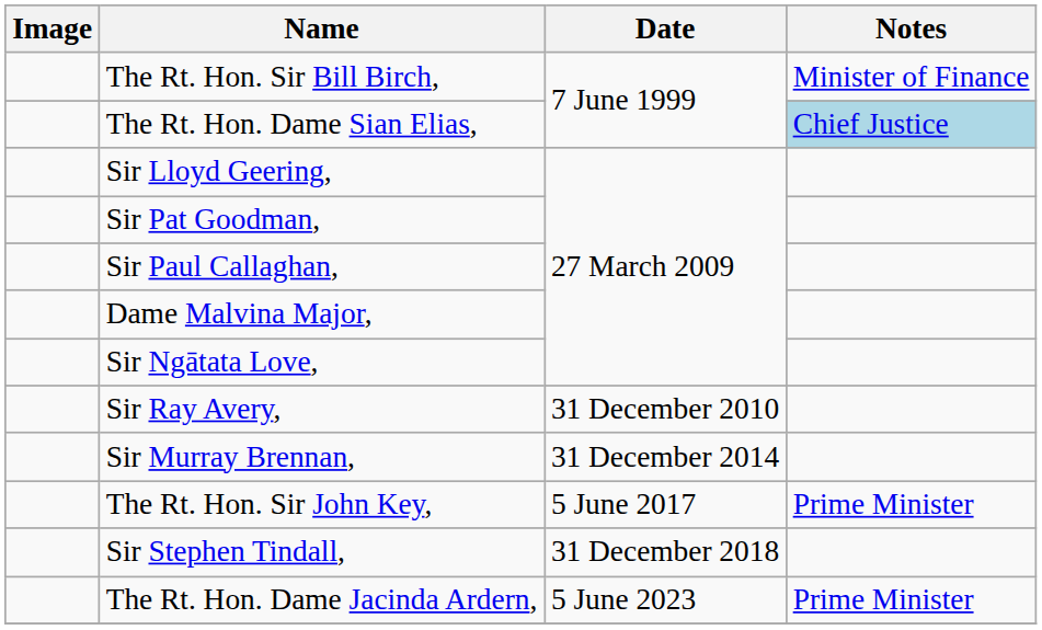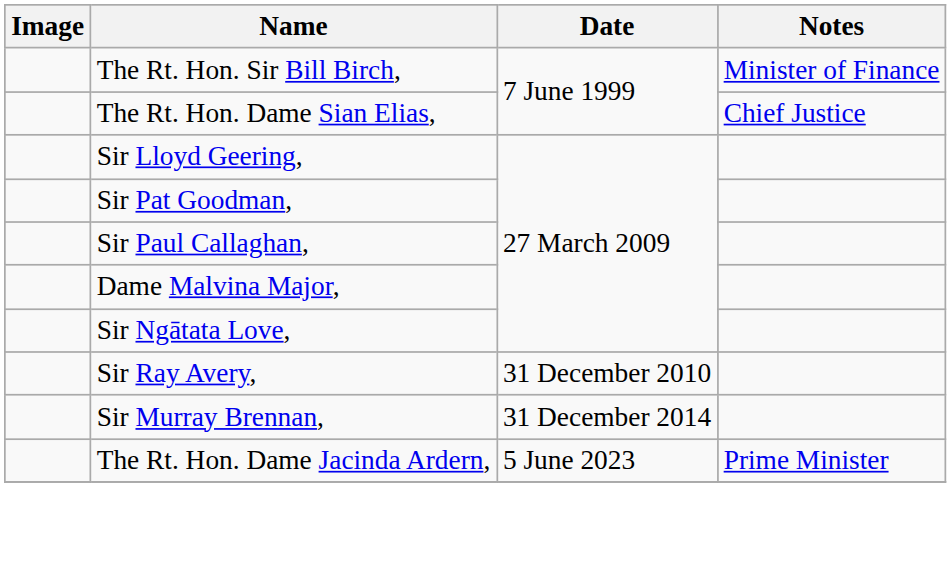 <table class="wikitable">
 <tr>
 <th>Image</th>
 <th>Name</th>
 <th>Date</th>
 <th>Notes</th>
 </tr>
 <tr>
 <td></td>
 <td>The Rt. Hon. Sir <a href='#'>Bill Birch</a>, <br></td>
 <td rowspan=2>7 June 1999</td>
 <td><a href='#'>Minister of Finance</a></td>
 </tr>
 <tr>
 <td></td>
 <td>The Rt. Hon. Dame <a href='#'>Sian Elias</a>, <br></td>
-<td style="background: lightblue;"><a href='#'>Chief Justice</a></td>
+<td><a href='#'>Chief Justice</a></td>
 </tr>
 <tr>
 <td></td>
 <td>Sir <a href='#'>Lloyd Geering</a>, <br></td>
 <td rowspan=5>27 March 2009</td>
 <td></td>
 </tr>
 <tr>
 <td></td>
 <td>Sir <a href='#'>Pat Goodman</a>, <br></td>
 <td></td>
 </tr>
 <tr>
 <td></td>
 <td>Sir <a href='#'>Paul Callaghan</a>, <br></td>
 <td></td>
 </tr>
 <tr>
 <td></td>
 <td>Dame <a href='#'>Malvina Major</a>, <br></td>
 <td></td>
 </tr>
 <tr>
 <td></td>
 <td>Sir <a href='#'>Ngātata Love</a>, <br></td>
 <td></td>
 </tr>
 <tr>
 <td></td>
 <td>Sir <a href='#'>Ray Avery</a>, <br></td>
 <td>31 December 2010</td>
 <td></td>
 </tr>
 <tr>
 <td></td>
 <td>Sir <a href='#'>Murray Brennan</a>, <br></td>
 <td>31 December 2014</td>
 <td></td>
 </tr>
 <tr>
 <td></td>
-<td>The Rt. Hon. Sir <a href='#'>John Key</a>, <br></td>
-<td>5 June 2017</td>
-<td><a href='#'>Prime Minister</a></td>
-</tr>
-<tr>
-<td></td>
-<td>Sir <a href='#'>Stephen Tindall</a>, <br></td>
-<td>31 December 2018</td>
-<td></td>
-</tr>
-<tr>
-<td></td>
 <td>The Rt. Hon. Dame <a href='#'>Jacinda Ardern</a>, <br></td>
 <td>5 June 2023</td>
 <td><a href='#'>Prime Minister</a></td>
 </tr>
 <tr>
 </tr>
 </table>
